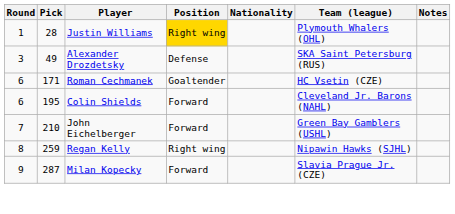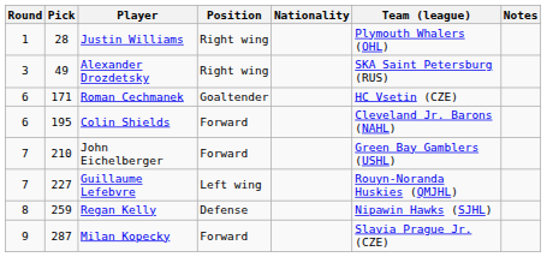 <table class="wikitable">
 <tr>
 <th>Round</th>
 <th>Pick</th>
 <th>Player</th>
 <th>Position</th>
 <th>Nationality</th>
 <th>Team (league)</th>
 <th>Notes</th>
 </tr>
 <tr>
 <td style="text-align:center">1</td>
 <td style="text-align:center">28</td>
 <td><a href='#'>Justin Williams</a></td>
-<td style="background: gold;">Right wing</td>
+<td>Right wing</td>
 <td></td>
 <td><a href='#'>Plymouth Whalers</a> (<a href='#'>OHL</a>)</td>
 <td></td>
 </tr>
 <tr>
 <td style="text-align:center">3</td>
 <td style="text-align:center">49</td>
 <td><a href='#'>Alexander Drozdetsky</a></td>
-<td>Defense</td>
+<td>Right wing</td>
 <td></td>
 <td><a href='#'>SKA Saint Petersburg</a> (RUS)</td>
 <td></td>
 </tr>
 <tr>
 <td style="text-align:center">6</td>
 <td style="text-align:center">171</td>
 <td><a href='#'>Roman Cechmanek</a></td>
 <td>Goaltender</td>
 <td></td>
 <td><a href='#'>HC Vsetin</a> (CZE)</td>
 <td></td>
 </tr>
 <tr>
 <td style="text-align:center">6</td>
 <td style="text-align:center">195</td>
 <td><a href='#'>Colin Shields</a></td>
 <td>Forward</td>
 <td></td>
 <td><a href='#'>Cleveland Jr. Barons</a> (<a href='#'>NAHL</a>)</td>
 <td></td>
 </tr>
 <tr>
 <td style="text-align:center">7</td>
 <td style="text-align:center">210</td>
 <td>John Eichelberger</td>
 <td>Forward</td>
 <td></td>
 <td><a href='#'>Green Bay Gamblers</a> (<a href='#'>USHL</a>)</td>
 <td></td>
 </tr>
 <tr>
+<td style="text-align:center">7</td>
+<td style="text-align:center">227</td>
+<td><a href='#'>Guillaume Lefebvre</a></td>
+<td>Left wing</td>
+<td></td>
+<td><a href='#'>Rouyn-Noranda Huskies</a> (<a href='#'>QMJHL</a>)</td>
+<td></td>
+</tr>
+<tr>
 <td style="text-align:center">8</td>
 <td style="text-align:center">259</td>
 <td><a href='#'>Regan Kelly</a></td>
-<td>Right wing</td>
+<td>Defense</td>
 <td></td>
 <td><a href='#'>Nipawin Hawks</a> (<a href='#'>SJHL</a>)</td>
 <td></td>
 </tr>
 <tr>
 <td style="text-align:center">9</td>
 <td style="text-align:center">287</td>
 <td><a href='#'>Milan Kopecky</a></td>
 <td>Forward</td>
 <td></td>
 <td><a href='#'>Slavia Prague Jr.</a> (CZE)</td>
 <td></td>
 </tr>
 </table>
